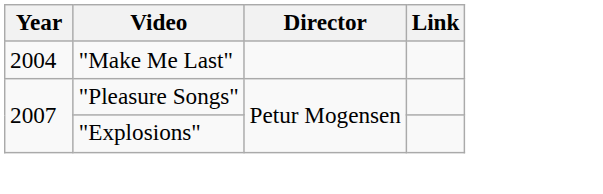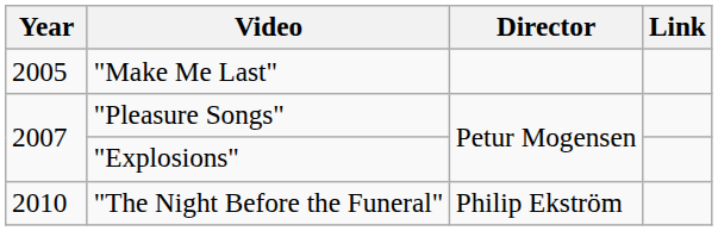 <table class="wikitable">
 <tr>
 <th align="left" valign="top" width="40">Year</th>
 <th align="left" valign="top">Video</th>
 <th align="left" valign="top">Director</th>
 <th align="left" valign="top">Link</th>
 </tr>
 <tr>
-<td align="left" rowspan="1">2004</td>
+<td align="left" rowspan="1">2005</td>
 <td align="left" valign="top">"Make Me Last"</td>
 <td align="left" valign="top"></td>
 <td align="left" valign="top"></td>
 </tr>
 <tr>
 <td align="left" rowspan="2">2007</td>
 <td align="left" valign="top">"Pleasure Songs"</td>
 <td align="left" rowspan="2">Petur Mogensen</td>
 <td align="left" valign="top"></td>
 </tr>
 <tr>
 <td align="left" valign="top">"Explosions"</td>
 <td align="left" valign="top"></td>
 </tr>
+<tr>
+<td align="left" rowspan="1">2010</td>
+<td align="left" valign="top">"The Night Before the Funeral"</td>
+<td align="left" valign="top">Philip Ekström</td>
+<td align="left" valign="top"></td>
+</tr>
 </table>
